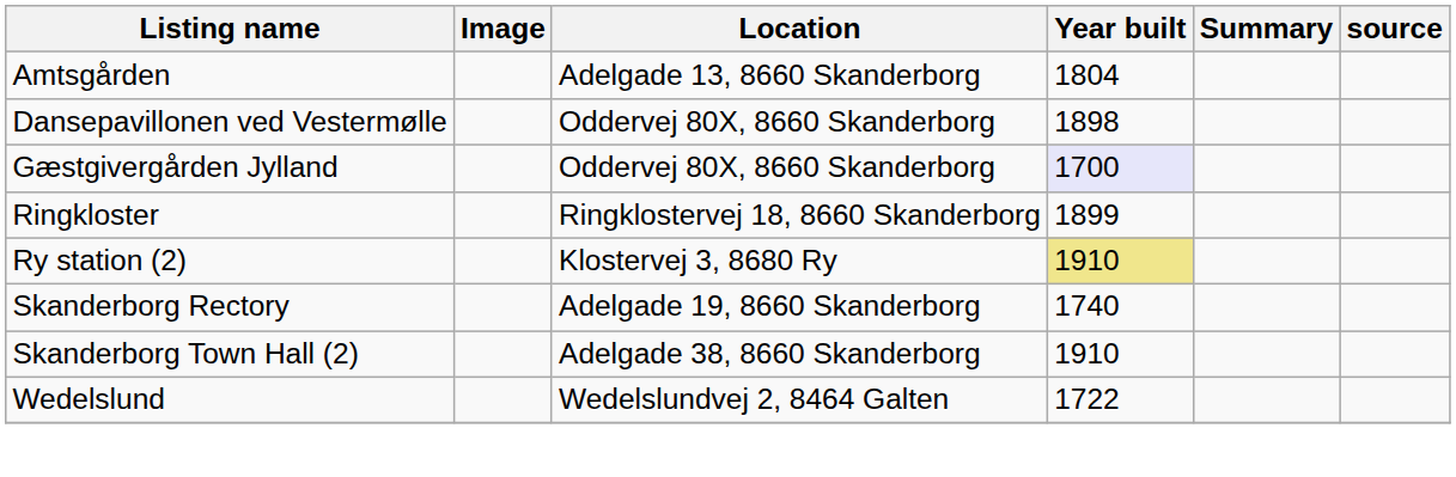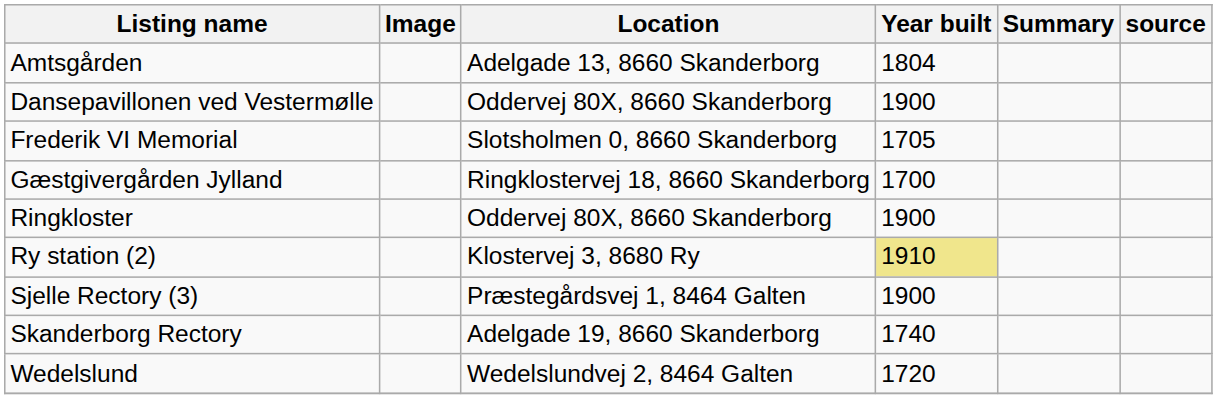 <table class="wikitable sortable">
 <tr>
 <th>Listing name</th>
 <th>Image</th>
 <th>Location</th>
 <th>Year built</th>
 <th>Summary</th>
 <th>source</th>
 </tr>
 <tr>
 <td>Amtsgården</td>
 <td></td>
 <td>Adelgade 13, 8660 Skanderborg</td>
 <td>1804</td>
 <td></td>
 <td></td>
 </tr>
 <tr>
 <td>Dansepavillonen ved Vestermølle</td>
 <td></td>
 <td>Oddervej 80X, 8660 Skanderborg</td>
-<td>1898</td>
+<td>1900</td>
+<td></td>
+<td></td>
+</tr>
+<tr>
+<td>Frederik VI Memorial</td>
+<td></td>
+<td>Slotsholmen 0, 8660 Skanderborg</td>
+<td>1705</td>
 <td></td>
 <td></td>
 </tr>
 <tr>
 <td>Gæstgivergården Jylland</td>
 <td></td>
-<td>Oddervej 80X, 8660 Skanderborg</td>
-<td style="background: lavender;">1700</td>
+<td>Ringklostervej 18, 8660 Skanderborg</td>
+<td>1700</td>
 <td></td>
 <td></td>
 </tr>
 <tr>
 <td>Ringkloster</td>
 <td></td>
-<td>Ringklostervej 18, 8660 Skanderborg</td>
-<td>1899</td>
+<td>Oddervej 80X, 8660 Skanderborg</td>
+<td>1900</td>
 <td></td>
 <td></td>
 </tr>
 <tr>
 <td>Ry station (2)</td>
 <td></td>
 <td>Klostervej 3, 8680 Ry</td>
 <td style="background: khaki;">1910</td>
 <td></td>
 <td></td>
 </tr>
 <tr>
+<td>Sjelle Rectory (3)</td>
+<td></td>
+<td>Præstegårdsvej 1, 8464 Galten</td>
+<td>1900</td>
+<td></td>
+<td></td>
+</tr>
+<tr>
 <td>Skanderborg Rectory</td>
 <td></td>
 <td>Adelgade 19, 8660 Skanderborg</td>
 <td>1740</td>
 <td></td>
 <td></td>
 </tr>
 <tr>
-<td>Skanderborg Town Hall (2)</td>
-<td></td>
-<td>Adelgade 38, 8660 Skanderborg</td>
-<td>1910</td>
-<td></td>
-<td></td>
-</tr>
-<tr>
 <td>Wedelslund</td>
 <td></td>
 <td>Wedelslundvej 2, 8464 Galten</td>
-<td>1722</td>
+<td>1720</td>
 <td></td>
 <td></td>
 </tr>
 <tr>
 </tr>
 </table>
